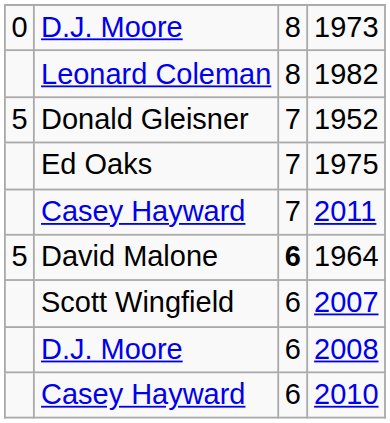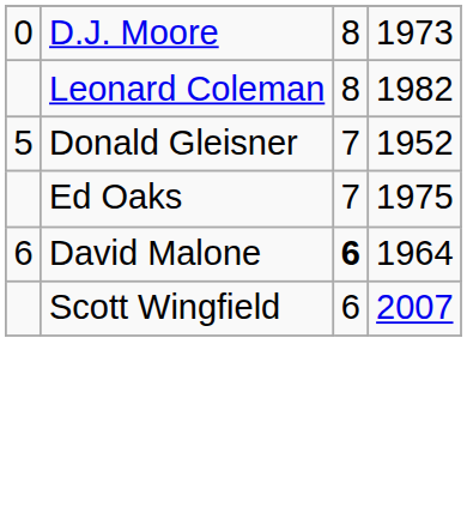 <table class="wikitable">
 <tr>
 </tr>
 <tr>
 <td>0</td>
 <td><a href='#'>D.J. Moore</a></td>
 <td>8</td>
 <td>1973</td>
 </tr>
 <tr>
 <td></td>
 <td><a href='#'>Leonard Coleman</a></td>
 <td>8</td>
 <td>1982</td>
 </tr>
 <tr>
 <td>5</td>
 <td>Donald Gleisner</td>
 <td>7</td>
 <td>1952</td>
 </tr>
 <tr>
 <td></td>
 <td>Ed Oaks</td>
 <td>7</td>
 <td>1975</td>
 </tr>
 <tr>
-<td></td>
-<td><a href='#'>Casey Hayward</a></td>
-<td>7</td>
-<td><a href='#'>2011</a></td>
-</tr>
-<tr>
-<td>5</td>
+<td>6</td>
 <td>David Malone</td>
 <td><strong>6</strong></td>
 <td>1964</td>
 </tr>
 <tr>
 <td></td>
 <td>Scott Wingfield</td>
 <td>6</td>
 <td><a href='#'>2007</a></td>
 </tr>
-<tr>
-<td></td>
-<td><a href='#'>D.J. Moore</a></td>
-<td>6</td>
-<td><a href='#'>2008</a></td>
-</tr>
-<tr>
-<td></td>
-<td><a href='#'>Casey Hayward</a></td>
-<td>6</td>
-<td><a href='#'>2010</a></td>
-</tr>
 </table>
